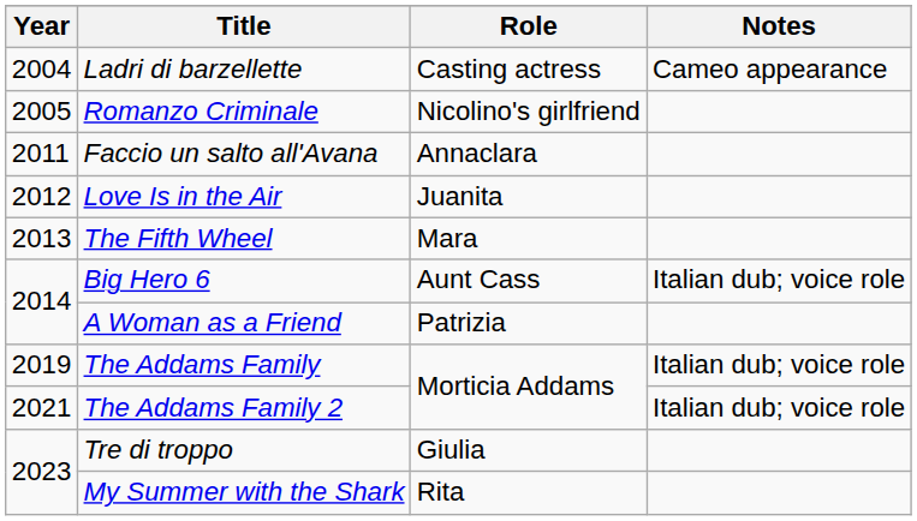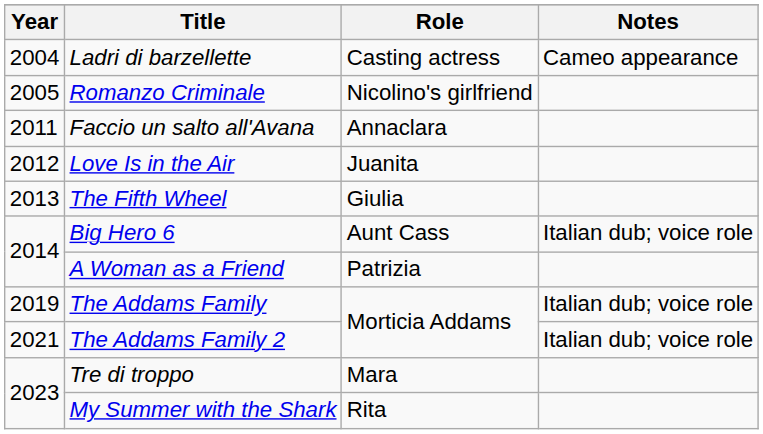 <table class="wikitable">
 <tr>
 </tr>
 <tr>
 <th>Year</th>
 <th>Title</th>
 <th>Role</th>
 <th>Notes</th>
 </tr>
 <tr>
 <td>2004</td>
 <td><em>Ladri di barzellette</em></td>
 <td>Casting actress</td>
 <td>Cameo appearance</td>
 </tr>
 <tr>
 <td>2005</td>
 <td><em><a href='#'>Romanzo Criminale</a></em></td>
 <td>Nicolino's girlfriend</td>
 <td></td>
 </tr>
 <tr>
 <td>2011</td>
 <td><em>Faccio un salto all'Avana</em></td>
 <td>Annaclara</td>
 <td></td>
 </tr>
 <tr>
 <td>2012</td>
 <td><em><a href='#'>Love Is in the Air</a></em></td>
 <td>Juanita</td>
 <td></td>
 </tr>
 <tr>
 <td>2013</td>
 <td><em><a href='#'>The Fifth Wheel</a></em></td>
-<td>Mara</td>
+<td>Giulia</td>
 <td></td>
 </tr>
 <tr>
 <td rowspan="2">2014</td>
 <td><em><a href='#'>Big Hero 6</a></em></td>
 <td>Aunt Cass</td>
 <td>Italian dub; voice role</td>
 </tr>
 <tr>
 <td><em><a href='#'>A Woman as a Friend</a></em></td>
 <td>Patrizia</td>
 <td></td>
 </tr>
 <tr>
 <td>2019</td>
 <td><em><a href='#'>The Addams Family</a></em></td>
 <td rowspan="2">Morticia Addams</td>
 <td>Italian dub; voice role</td>
 </tr>
 <tr>
 <td>2021</td>
 <td><em><a href='#'>The Addams Family 2</a></em></td>
 <td>Italian dub; voice role</td>
 </tr>
 <tr>
 <td rowspan="2">2023</td>
 <td><em>Tre di troppo</em></td>
-<td>Giulia</td>
+<td>Mara</td>
 <td></td>
 </tr>
 <tr>
 <td><em><a href='#'>My Summer with the Shark</a></em></td>
 <td>Rita</td>
 <td></td>
 </tr>
 </table>
